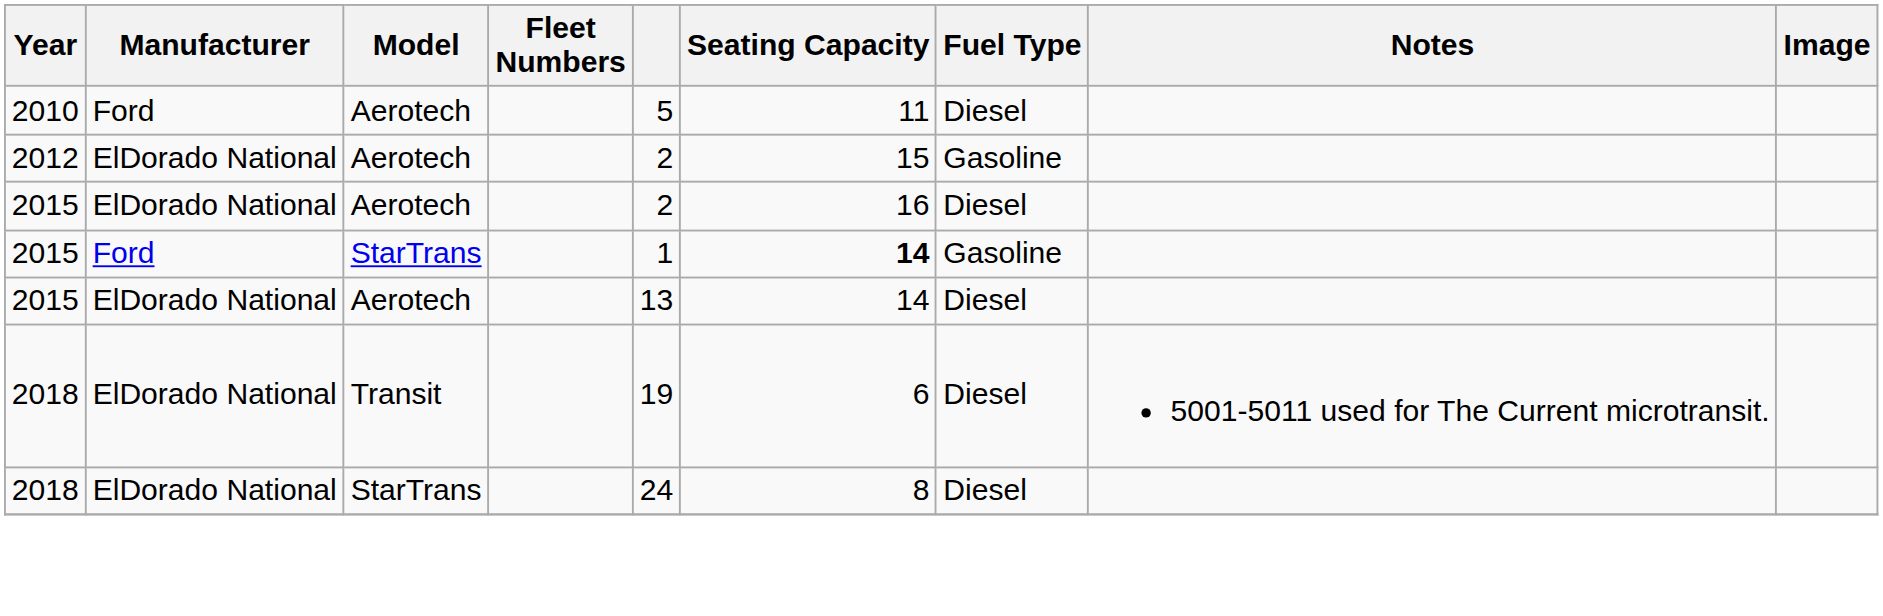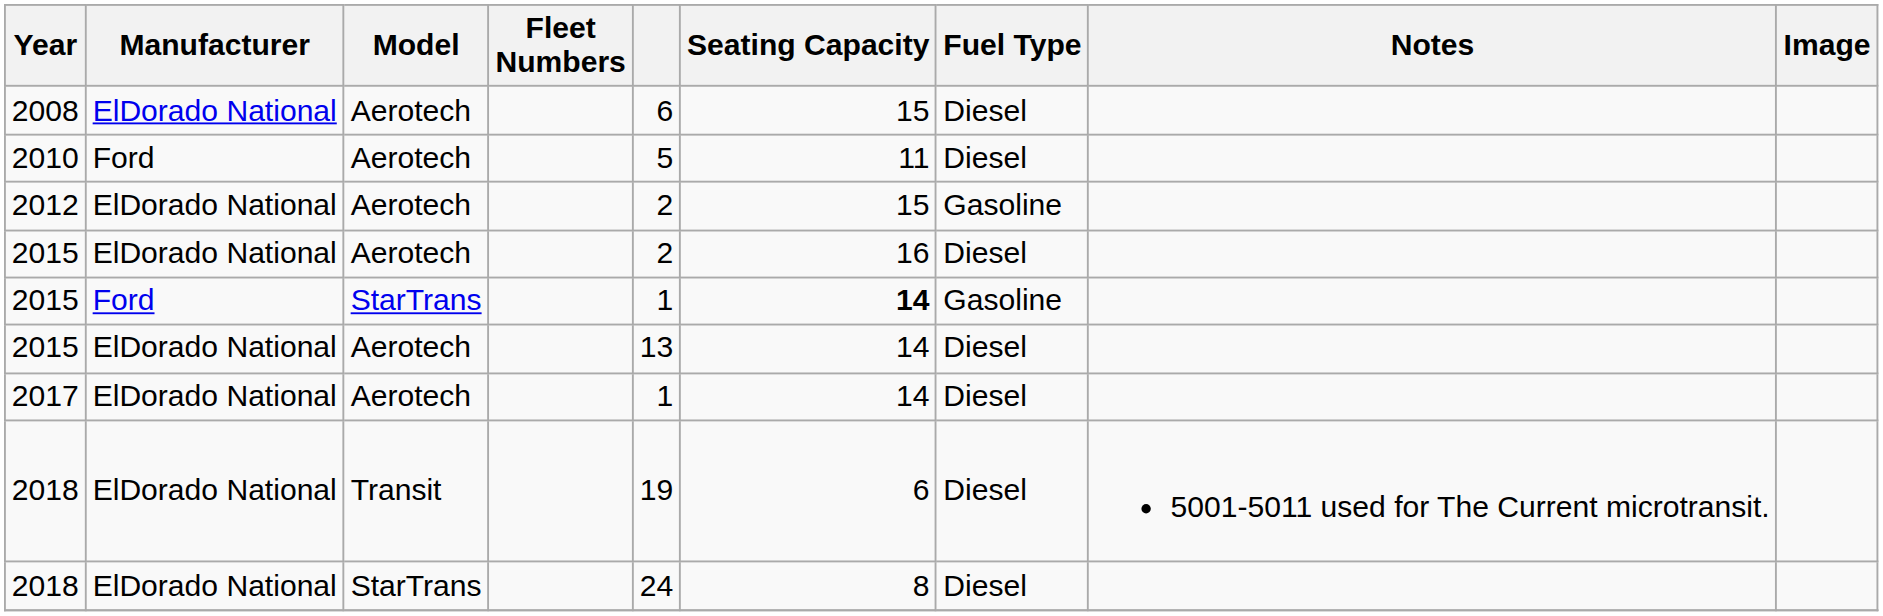 <table class="wikitable sortable">
 <tr>
 <th>Year</th>
 <th>Manufacturer</th>
 <th>Model</th>
 <th>Fleet<br>Numbers</th>
 <th></th>
 <th>Seating Capacity</th>
 <th>Fuel Type</th>
 <th class="unsortable">Notes</th>
 <th class="unsortable">Image</th>
+</tr>
+<tr>
+<td>2008</td>
+<td><a href='#'>ElDorado National</a></td>
+<td>Aerotech</td>
+<td align=right></td>
+<td align=right>6</td>
+<td align=right>15</td>
+<td>Diesel</td>
+<td></td>
+<td></td>
 </tr>
 <tr>
 <td>2010</td>
 <td>Ford</td>
 <td>Aerotech</td>
 <td align=right></td>
 <td align=right>5</td>
 <td align=right>11</td>
 <td>Diesel</td>
 <td></td>
 <td></td>
 </tr>
 <tr>
 <td>2012</td>
 <td>ElDorado National</td>
 <td>Aerotech</td>
 <td align=right></td>
 <td align=right>2</td>
 <td align=right>15</td>
 <td>Gasoline</td>
 <td></td>
 <td></td>
 </tr>
 <tr>
 <td>2015</td>
 <td>ElDorado National</td>
 <td>Aerotech</td>
 <td align=right></td>
 <td align=right>2</td>
 <td align=right>16</td>
 <td>Diesel</td>
 <td></td>
 <td></td>
 </tr>
 <tr>
 <td>2015</td>
 <td><a href='#'>Ford</a></td>
 <td><a href='#'>StarTrans</a></td>
 <td align=right></td>
 <td align=right>1</td>
 <td align=right><strong>14</strong></td>
 <td>Gasoline</td>
 <td></td>
 <td></td>
 </tr>
 <tr>
 <td>2015</td>
 <td>ElDorado National</td>
 <td>Aerotech</td>
 <td align=right></td>
 <td align=right>13</td>
 <td align=right>14</td>
 <td>Diesel</td>
 <td></td>
 <td></td>
 </tr>
 <tr>
+<td>2017</td>
+<td>ElDorado National</td>
+<td>Aerotech</td>
+<td align=right></td>
+<td align=right>1</td>
+<td align=right>14</td>
+<td>Diesel</td>
+<td></td>
+<td></td>
+</tr>
+<tr>
 <td>2018</td>
 <td>ElDorado National</td>
 <td>Transit</td>
 <td align="right"></td>
 <td align="right">19</td>
 <td align="right">6</td>
 <td>Diesel</td>
 <td><br><ul><li>5001-5011 used for The Current microtransit.</li></ul></td>
 <td></td>
 </tr>
 <tr>
 <td>2018</td>
 <td>ElDorado National</td>
 <td>StarTrans</td>
 <td align=right></td>
 <td align=right>24</td>
 <td align=right>8</td>
 <td>Diesel</td>
 <td></td>
 <td></td>
 </tr>
 <tr>
 </tr>
 </table>
